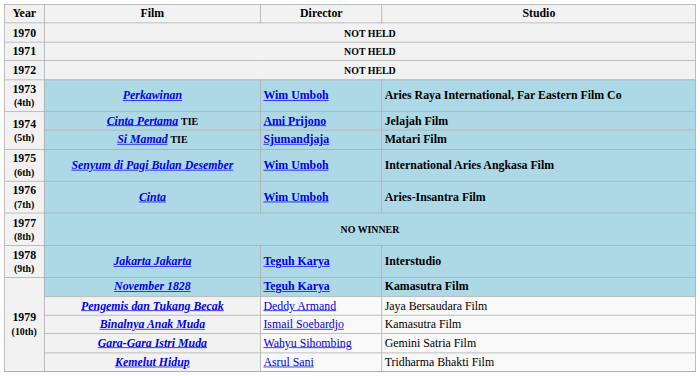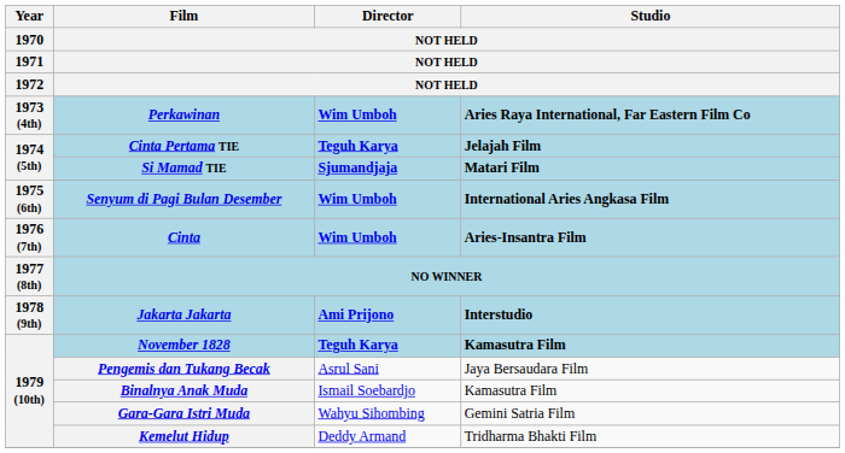 <table class="wikitable plainrowheaders sortable" style="width: 74%;">
 <tr>
 <th scope="col">Year</th>
 <th scope="col">Film</th>
 <th scope="col">Director</th>
 <th scope="col">Studio</th>
 </tr>
 <tr>
 <th scope="row" style="text-align:center;">1970</th>
 <th colspan="3" scope="row"><small>NOT HELD</small></th>
 </tr>
 <tr>
 <th scope="row" style="text-align:center;">1971</th>
 <th colspan="3" scope="row"><small>NOT HELD</small></th>
 </tr>
 <tr>
 <th scope="row" style="text-align:center;">1972</th>
 <th colspan="3" scope="row"><small>NOT HELD</small></th>
 </tr>
 <tr>
 <th scope="row" style="text-align:center;"><strong>1973</strong><br><small>(4th)</small></th>
 <th scope="row" style="background:lightblue;"><strong><em><a href='#'>Perkawinan</a></em></strong></th>
 <td style="background:lightblue;"><strong><a href='#'>Wim Umboh</a></strong></td>
 <td style="background:lightblue;"><strong>Aries Raya International, Far Eastern Film Co</strong></td>
 </tr>
 <tr>
 <th scope="row" rowspan="2" style="text-align:center;"><strong>1974</strong><br><small>(5th)</small></th>
 <th scope="row" style="background:lightblue;"><strong><em><a href='#'>Cinta Pertama</a></em></strong> <small>TIE</small></th>
-<td style="background:lightblue;"><strong><a href='#'>Ami Prijono</a></strong></td>
+<td style="background:lightblue;"><strong><a href='#'>Teguh Karya</a></strong></td>
 <td style="background:lightblue;"><strong>Jelajah Film</strong></td>
 </tr>
 <tr>
 <th scope="row" style="background:lightblue;"><strong><em><a href='#'>Si Mamad</a></em></strong> <small>TIE</small></th>
 <td style="background:lightblue;"><strong><a href='#'>Sjumandjaja</a></strong></td>
 <td style="background:lightblue;"><strong>Matari Film</strong></td>
 </tr>
 <tr>
 <th scope="row" style="text-align:center;"><strong>1975</strong><br><small>(6th)</small></th>
 <th scope="row" style="background:lightblue;"><strong><em><a href='#'>Senyum di Pagi Bulan Desember</a></em></strong></th>
 <td style="background:lightblue;"><strong><a href='#'>Wim Umboh</a></strong></td>
 <td style="background:lightblue;"><strong>International Aries Angkasa Film</strong></td>
 </tr>
 <tr>
 <th scope="row" style="text-align:center;"><strong>1976</strong><br><small>(7th)</small></th>
 <th scope="row" style="background:lightblue;"><strong><em><a href='#'>Cinta</a></em></strong></th>
 <td style="background:lightblue;"><strong><a href='#'>Wim Umboh</a></strong></td>
 <td style="background:lightblue;"><strong>Aries-Insantra Film</strong></td>
 </tr>
 <tr>
 <th scope="row" style="text-align:center;"><strong>1977</strong><br><small>(8th)</small></th>
 <th colspan="3" scope="row" style="background:lightblue;"><small><strong>NO WINNER</strong></small></th>
 </tr>
 <tr>
 <th scope="row" style="text-align:center;"><strong>1978</strong><br><small>(9th)</small></th>
 <th scope="row" style="background:lightblue;"><strong><em><a href='#'>Jakarta Jakarta</a></em></strong></th>
-<td style="background:lightblue;"><strong><a href='#'>Teguh Karya</a></strong></td>
+<td style="background:lightblue;"><strong><a href='#'>Ami Prijono</a></strong></td>
 <td style="background:lightblue;"><strong>Interstudio</strong></td>
 </tr>
 <tr>
 <th scope="row" rowspan="5" style="text-align:center;"><strong>1979</strong><br><small>(10th)</small></th>
 <th scope="row" style="background:lightblue;"><strong><em><a href='#'>November 1828</a></em></strong></th>
 <td style="background:lightblue;"><strong><a href='#'>Teguh Karya</a></strong></td>
 <td style="background:lightblue;"><strong>Kamasutra Film</strong></td>
 </tr>
 <tr>
 <th scope="row"><em><a href='#'>Pengemis dan Tukang Becak</a></em></th>
-<td><a href='#'>Deddy Armand</a></td>
+<td><a href='#'>Asrul Sani</a></td>
 <td>Jaya Bersaudara Film</td>
 </tr>
 <tr>
 <th scope="row"><em><a href='#'>Binalnya Anak Muda</a></em></th>
 <td><a href='#'>Ismail Soebardjo</a></td>
 <td>Kamasutra Film</td>
 </tr>
 <tr>
 <th scope="row"><em><a href='#'>Gara-Gara Istri Muda</a></em></th>
 <td><a href='#'>Wahyu Sihombing</a></td>
 <td>Gemini Satria Film</td>
 </tr>
 <tr>
 <th scope="row"><em><a href='#'>Kemelut Hidup</a></em></th>
-<td><a href='#'>Asrul Sani</a></td>
+<td><a href='#'>Deddy Armand</a></td>
 <td>Tridharma Bhakti Film</td>
 </tr>
 <tr>
 </tr>
 </table>
